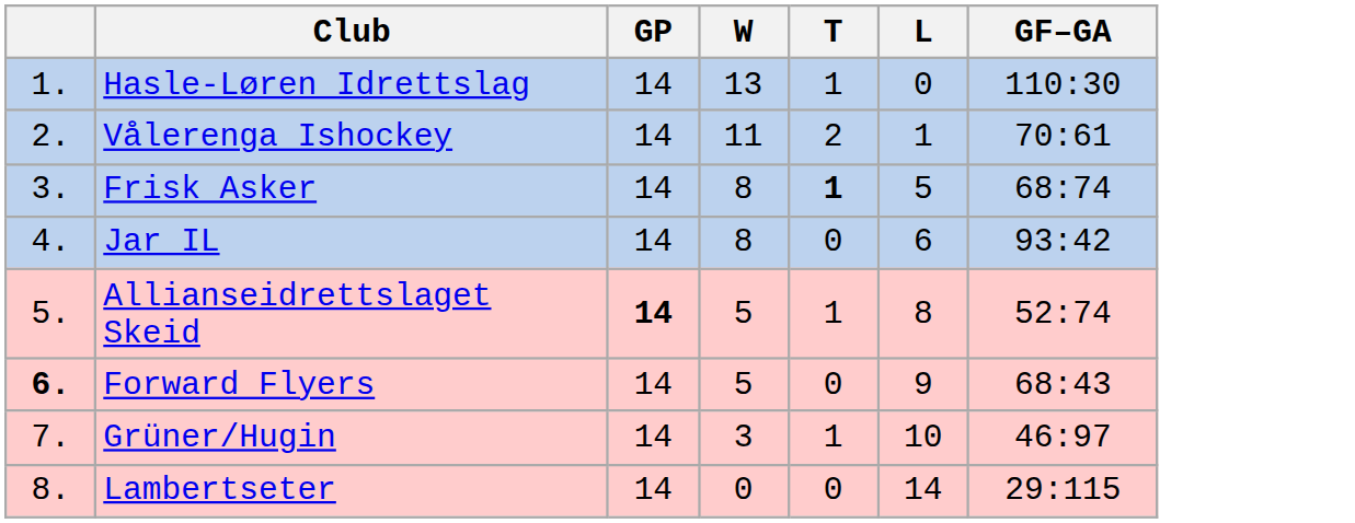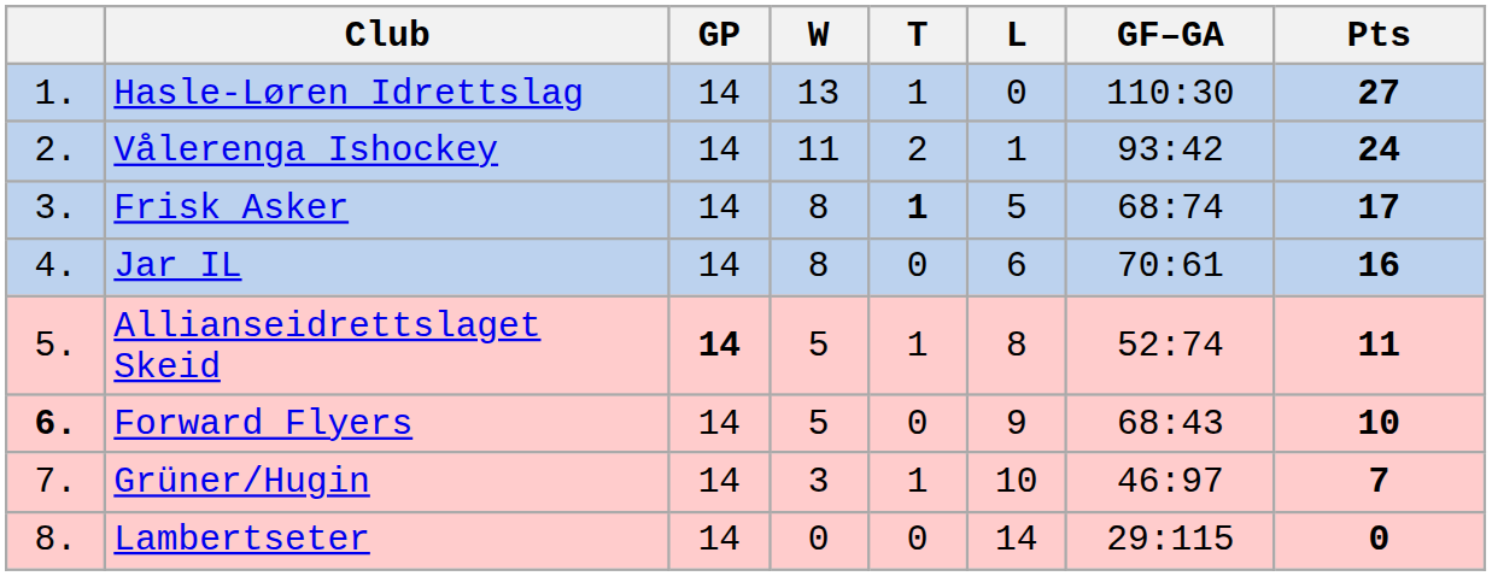 <table class="wikitable">
 <tr>
 <th width="30"></th>
 <th width="200">Club</th>
 <th width="30">GP</th>
 <th width="30">W</th>
 <th width="30">T</th>
 <th width="30">L</th>
 <th width="70">GF–GA</th>
+<th width="70">Pts</th>
 </tr>
 <tr bgcolor="#BCD2EE" align="center">
 <td>1.</td>
 <td align="left"><a href='#'>Hasle-Løren Idrettslag</a></td>
 <td>14</td>
 <td>13</td>
 <td>1</td>
 <td>0</td>
 <td>110:30</td>
+<td><strong>27</strong></td>
 </tr>
 <tr bgcolor="#BCD2EE" align="center">
 <td>2.</td>
 <td align="left"><a href='#'>Vålerenga Ishockey</a></td>
 <td>14</td>
 <td>11</td>
 <td>2</td>
 <td>1</td>
-<td>70:61</td>
+<td>93:42</td>
+<td><strong>24</strong></td>
 </tr>
 <tr bgcolor="#BCD2EE" align="center">
 <td>3.</td>
 <td align="left"><a href='#'>Frisk Asker</a></td>
 <td>14</td>
 <td>8</td>
 <td><strong>1</strong></td>
 <td>5</td>
 <td>68:74</td>
+<td><strong>17</strong></td>
 </tr>
 <tr bgcolor="#BCD2EE" align="center">
 <td>4.</td>
 <td align="left"><a href='#'>Jar IL</a></td>
 <td>14</td>
 <td>8</td>
 <td>0</td>
 <td>6</td>
-<td>93:42</td>
+<td>70:61</td>
+<td><strong>16</strong></td>
 </tr>
 <tr bgcolor="#FFCCCC" align="center">
 <td>5.</td>
 <td align="left"><a href='#'>Allianseidrettslaget Skeid</a></td>
 <td><strong>14</strong></td>
 <td>5</td>
 <td>1</td>
 <td>8</td>
 <td>52:74</td>
+<td><strong>11</strong></td>
 </tr>
 <tr bgcolor="#FFCCCC" align="center">
 <td><strong>6.</strong></td>
 <td align="left"><a href='#'>Forward Flyers</a></td>
 <td>14</td>
 <td>5</td>
 <td>0</td>
 <td>9</td>
 <td>68:43</td>
+<td><strong>10</strong></td>
 </tr>
 <tr bgcolor="#FFCCCC" align="center">
 <td>7.</td>
 <td align="left"><a href='#'>Grüner/Hugin</a></td>
 <td>14</td>
 <td>3</td>
 <td>1</td>
 <td>10</td>
 <td>46:97</td>
+<td><strong>7</strong></td>
 </tr>
 <tr bgcolor="#FFCCCC" align="center">
 <td>8.</td>
 <td align="left"><a href='#'>Lambertseter</a></td>
 <td>14</td>
 <td>0</td>
 <td>0</td>
 <td>14</td>
 <td>29:115</td>
+<td><strong>0</strong></td>
 </tr>
 </table>
